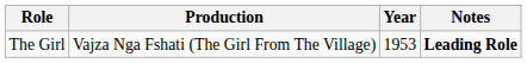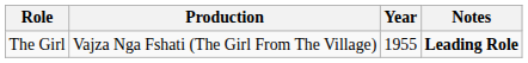 <table class="wikitable">
 <tr>
 <th>Role</th>
 <th>Production</th>
 <th>Year</th>
 <th>Notes</th>
 </tr>
 <tr>
 <td>The Girl</td>
 <td>Vajza Nga Fshati (The Girl From The Village)</td>
-<td>1953</td>
+<td>1955</td>
 <td><strong>Leading Role</strong></td>
 </tr>
 </table>
